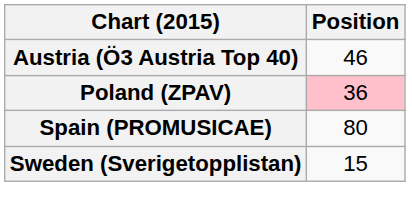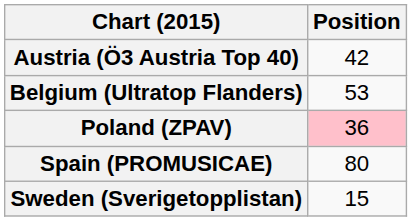 <table class="wikitable sortable plainrowheaders" style="text-align:center">
 <tr>
 <th scope="col">Chart (2015)</th>
 <th scope="col">Position</th>
 </tr>
 <tr>
 <th scope="row">Austria (Ö3 Austria Top 40)</th>
-<td>46</td>
+<td>42</td>
+</tr>
+<tr>
+<th scope="row">Belgium (Ultratop Flanders)</th>
+<td>53</td>
 </tr>
 <tr>
 <th scope="row">Poland (ZPAV)</th>
 <td style="background: pink;">36</td>
 </tr>
 <tr>
 <th scope="row">Spain (PROMUSICAE)</th>
 <td>80</td>
 </tr>
 <tr>
 <th scope="row">Sweden (Sverigetopplistan)</th>
 <td>15</td>
 </tr>
 </table>
